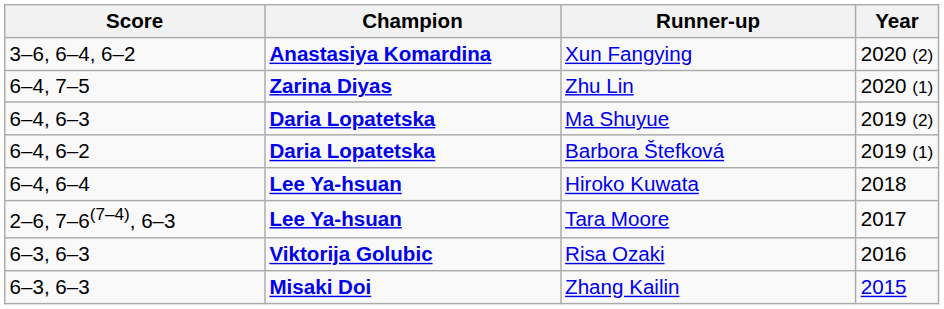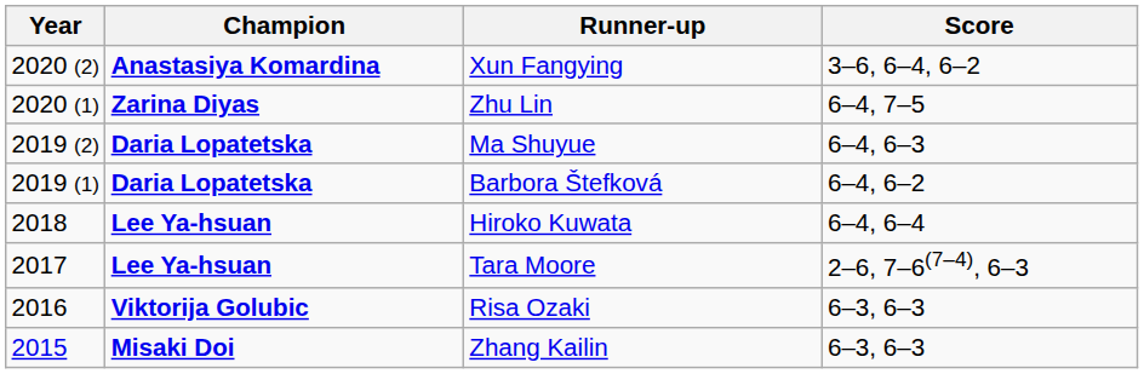 <table class="wikitable" style="font-size:90%">
 <tr>
-<th width="175">Score</th>
+<th>Year</th>
 <th width="200">Champion</th>
 <th width="200">Runner-up</th>
-<th>Year</th>
+<th width="175">Score</th>
 </tr>
 <tr>
-<td>3–6, 6–4, 6–2</td>
+<td>2020 <small>(2)</small></td>
 <td> <strong><a href='#'>Anastasiya Komardina</a></strong></td>
 <td> <a href='#'>Xun Fangying</a></td>
-<td>2020 <small>(2)</small></td>
+<td>3–6, 6–4, 6–2</td>
 </tr>
 <tr>
-<td>6–4, 7–5</td>
+<td>2020 <small>(1)</small></td>
 <td> <strong><a href='#'>Zarina Diyas</a></strong></td>
 <td> <a href='#'>Zhu Lin</a></td>
-<td>2020 <small>(1)</small></td>
+<td>6–4, 7–5</td>
 </tr>
 <tr>
-<td>6–4, 6–3</td>
+<td>2019 <small>(2)</small></td>
 <td> <strong><a href='#'>Daria Lopatetska</a></strong></td>
 <td> <a href='#'>Ma Shuyue</a></td>
-<td>2019 <small>(2)</small></td>
+<td>6–4, 6–3</td>
 </tr>
 <tr>
-<td>6–4, 6–2</td>
+<td>2019 <small>(1)</small></td>
 <td> <strong><a href='#'>Daria Lopatetska</a></strong></td>
 <td> <a href='#'>Barbora Štefková</a></td>
-<td>2019 <small>(1)</small></td>
+<td>6–4, 6–2</td>
 </tr>
 <tr>
-<td>6–4, 6–4</td>
+<td>2018</td>
 <td> <strong><a href='#'>Lee Ya-hsuan</a></strong></td>
 <td> <a href='#'>Hiroko Kuwata</a></td>
-<td>2018</td>
+<td>6–4, 6–4</td>
 </tr>
 <tr>
-<td>2–6, 7–6<sup>(7–4)</sup>, 6–3</td>
+<td>2017</td>
 <td> <strong><a href='#'>Lee Ya-hsuan</a></strong></td>
 <td> <a href='#'>Tara Moore</a></td>
-<td>2017</td>
+<td>2–6, 7–6<sup>(7–4)</sup>, 6–3</td>
 </tr>
 <tr>
-<td>6–3, 6–3</td>
+<td>2016</td>
 <td> <strong><a href='#'>Viktorija Golubic</a></strong></td>
 <td> <a href='#'>Risa Ozaki</a></td>
-<td>2016</td>
+<td>6–3, 6–3</td>
 </tr>
 <tr>
-<td>6–3, 6–3</td>
+<td><a href='#'>2015</a></td>
 <td> <strong><a href='#'>Misaki Doi</a></strong></td>
 <td> <a href='#'>Zhang Kailin</a></td>
-<td><a href='#'>2015</a></td>
+<td>6–3, 6–3</td>
 </tr>
 </table>
